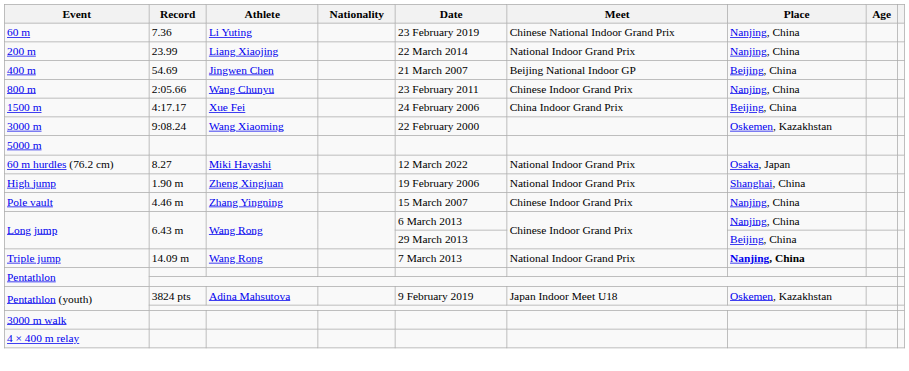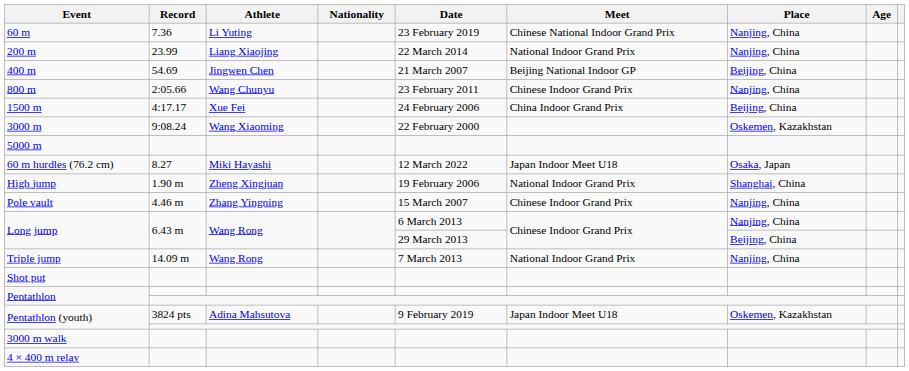 <table class=wikitable style="width: 95%; font-size: 95%;">
 <tr>
 <th>Event</th>
 <th>Record</th>
 <th>Athlete</th>
 <th>Nationality</th>
 <th>Date</th>
 <th>Meet</th>
 <th>Place</th>
 <th>Age</th>
 <th></th>
 </tr>
 <tr>
 <td><a href='#'>60 m</a></td>
 <td>7.36</td>
 <td><a href='#'>Li Yuting</a></td>
 <td></td>
 <td>23 February 2019</td>
 <td>Chinese National Indoor Grand Prix</td>
 <td><a href='#'>Nanjing</a>, China</td>
 <td></td>
 <td></td>
 </tr>
 <tr>
 <td><a href='#'>200 m</a></td>
 <td>23.99</td>
 <td><a href='#'>Liang Xiaojing</a></td>
 <td></td>
 <td>22 March 2014</td>
 <td>National Indoor Grand Prix</td>
 <td><a href='#'>Nanjing</a>, China</td>
 <td></td>
 <td></td>
 </tr>
 <tr>
 <td><a href='#'>400 m</a></td>
 <td>54.69</td>
 <td><a href='#'>Jingwen Chen</a></td>
 <td></td>
 <td>21 March 2007</td>
 <td>Beijing National Indoor GP</td>
 <td><a href='#'>Beijing</a>, China</td>
 <td></td>
 <td></td>
 </tr>
 <tr>
 <td><a href='#'>800 m</a></td>
 <td>2:05.66</td>
 <td><a href='#'>Wang Chunyu</a></td>
 <td></td>
 <td>23 February 2011</td>
 <td>Chinese Indoor Grand Prix</td>
 <td><a href='#'>Nanjing</a>, China</td>
 <td></td>
 <td></td>
 </tr>
 <tr>
 <td><a href='#'>1500 m</a></td>
 <td>4:17.17</td>
 <td><a href='#'>Xue Fei</a></td>
 <td></td>
 <td>24 February 2006</td>
 <td>China Indoor Grand Prix</td>
 <td><a href='#'>Beijing</a>, China</td>
 <td></td>
 <td></td>
 </tr>
 <tr>
 <td><a href='#'>3000 m</a></td>
 <td>9:08.24</td>
 <td><a href='#'>Wang Xiaoming</a></td>
 <td></td>
 <td>22 February 2000</td>
 <td></td>
 <td><a href='#'>Oskemen</a>, Kazakhstan</td>
 <td></td>
 <td></td>
 </tr>
 <tr>
 <td><a href='#'>5000 m</a></td>
 <td></td>
 <td></td>
 <td></td>
 <td></td>
 <td></td>
 <td></td>
 <td></td>
 <td></td>
 </tr>
 <tr>
 <td><a href='#'>60 m hurdles</a> (76.2 cm)</td>
 <td>8.27</td>
 <td><a href='#'>Miki Hayashi</a></td>
 <td></td>
 <td>12 March 2022</td>
-<td>National Indoor Grand Prix</td>
+<td>Japan Indoor Meet U18</td>
 <td><a href='#'>Osaka</a>, Japan</td>
 <td></td>
 <td></td>
 </tr>
 <tr>
 <td><a href='#'>High jump</a></td>
 <td>1.90 m</td>
 <td><a href='#'>Zheng Xingjuan</a></td>
 <td></td>
 <td>19 February 2006</td>
 <td>National Indoor Grand Prix</td>
 <td><a href='#'>Shanghai</a>, China</td>
 <td></td>
 <td></td>
 </tr>
 <tr>
 <td><a href='#'>Pole vault</a></td>
 <td>4.46 m</td>
 <td><a href='#'>Zhang Yingning</a></td>
 <td></td>
 <td>15 March 2007</td>
 <td>Chinese Indoor Grand Prix</td>
 <td><a href='#'>Nanjing</a>, China</td>
 <td></td>
 <td></td>
 </tr>
 <tr>
 <td rowspan=2><a href='#'>Long jump</a></td>
 <td rowspan=2>6.43 m</td>
 <td rowspan=2><a href='#'>Wang Rong</a></td>
 <td rowspan=2></td>
 <td>6 March 2013</td>
 <td rowspan=2>Chinese Indoor Grand Prix</td>
 <td><a href='#'>Nanjing</a>, China</td>
 <td></td>
 <td></td>
 </tr>
 <tr>
 <td>29 March 2013</td>
 <td><a href='#'>Beijing</a>, China</td>
 <td></td>
 <td></td>
 </tr>
 <tr>
 <td><a href='#'>Triple jump</a></td>
 <td>14.09 m</td>
 <td><a href='#'>Wang Rong</a></td>
 <td></td>
 <td>7 March 2013</td>
 <td>National Indoor Grand Prix</td>
-<td><strong><a href='#'>Nanjing</a>, China</strong></td>
+<td><a href='#'>Nanjing</a>, China</td>
+<td></td>
+<td></td>
+</tr>
+<tr>
+<td><a href='#'>Shot put</a></td>
+<td></td>
+<td></td>
+<td></td>
+<td></td>
+<td></td>
+<td></td>
 <td></td>
 <td></td>
 </tr>
 <tr>
 <td rowspan=2><a href='#'>Pentathlon</a></td>
 <td></td>
 <td></td>
 <td></td>
 <td></td>
 <td></td>
 <td></td>
 <td></td>
 <td></td>
 </tr>
 <tr>
 <td colspan=7></td>
 <td></td>
 </tr>
 <tr>
 <td rowspan=2><a href='#'>Pentathlon</a> (youth)</td>
 <td>3824 pts</td>
 <td><a href='#'>Adina Mahsutova</a></td>
 <td></td>
 <td>9 February 2019</td>
 <td>Japan Indoor Meet U18</td>
 <td><a href='#'>Oskemen</a>, Kazakhstan</td>
 <td></td>
 <td></td>
 </tr>
 <tr>
 <td colspan=7></td>
 <td></td>
 </tr>
 <tr>
 <td><a href='#'>3000 m walk</a></td>
 <td></td>
 <td></td>
 <td></td>
 <td></td>
 <td></td>
 <td></td>
 <td></td>
 <td></td>
 </tr>
 <tr>
 <td><a href='#'>4 × 400 m relay</a></td>
 <td></td>
 <td></td>
 <td></td>
 <td></td>
 <td></td>
 <td></td>
 <td></td>
 <td></td>
 </tr>
 </table>
